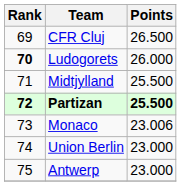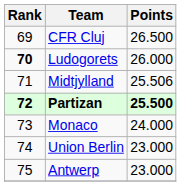 <table class="wikitable" style="text-align: center;">
 <tr>
 <th>Rank</th>
 <th>Team</th>
 <th>Points</th>
 </tr>
 <tr>
 <td>69</td>
 <td align="left"> <a href='#'>CFR Cluj</a></td>
 <td>26.500</td>
 </tr>
 <tr>
 <td><strong>70</strong></td>
 <td align="left"> <a href='#'>Ludogorets</a></td>
 <td>26.000</td>
 </tr>
 <tr>
 <td>71</td>
 <td align="left"> <a href='#'>Midtjylland</a></td>
-<td>25.500</td>
+<td>25.506</td>
 </tr>
 <tr bgcolor="#ddffdd">
 <td><strong>72</strong></td>
 <td align="left"> <strong>Partizan</strong></td>
 <td><strong>25.500</strong></td>
 </tr>
 <tr>
 <td>73</td>
 <td align="left"> <a href='#'>Monaco</a></td>
-<td>23.006</td>
+<td>24.000</td>
 </tr>
 <tr>
 <td>74</td>
 <td align=left> <a href='#'>Union Berlin</a></td>
 <td>23.000</td>
 </tr>
 <tr>
 <td>75</td>
 <td align=left> <a href='#'>Antwerp</a></td>
 <td>23.000</td>
 </tr>
 <tr>
 </tr>
 </table>
